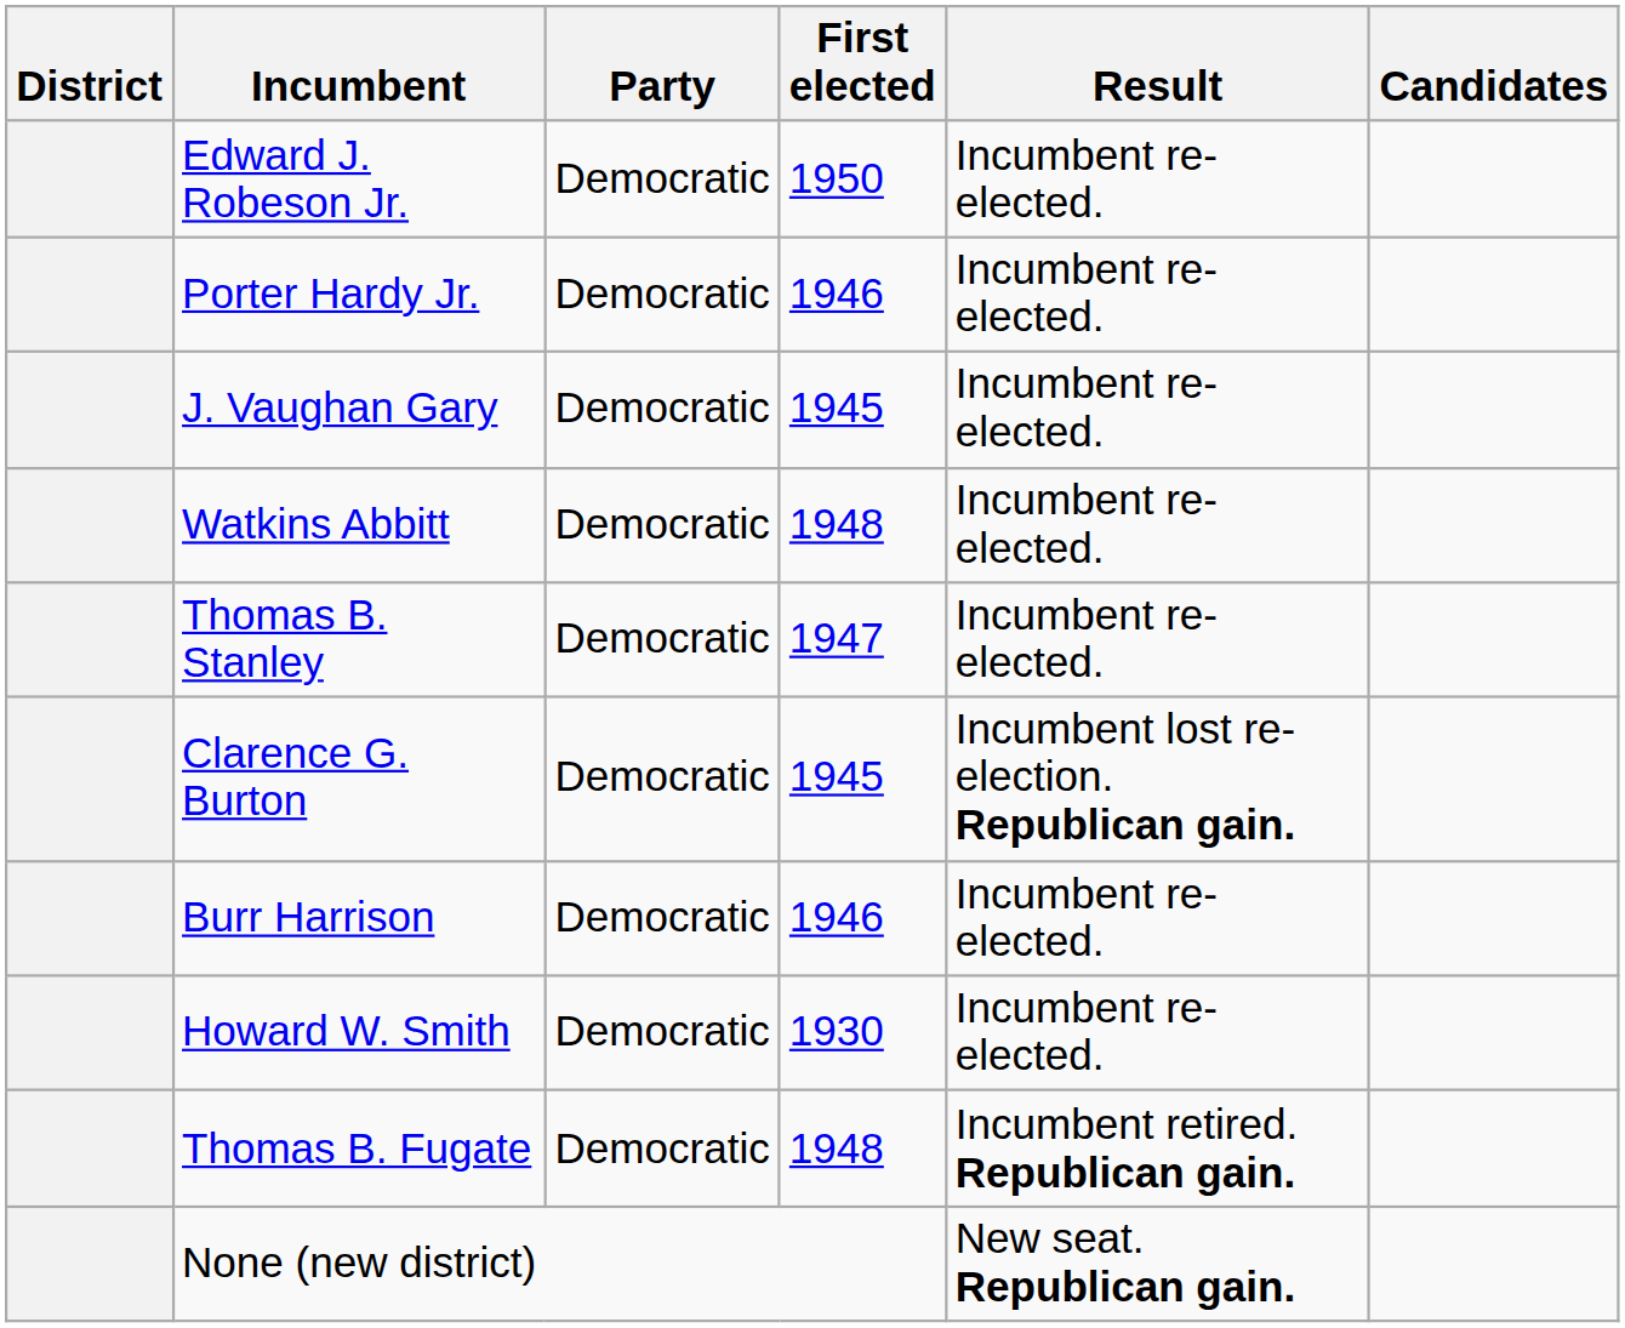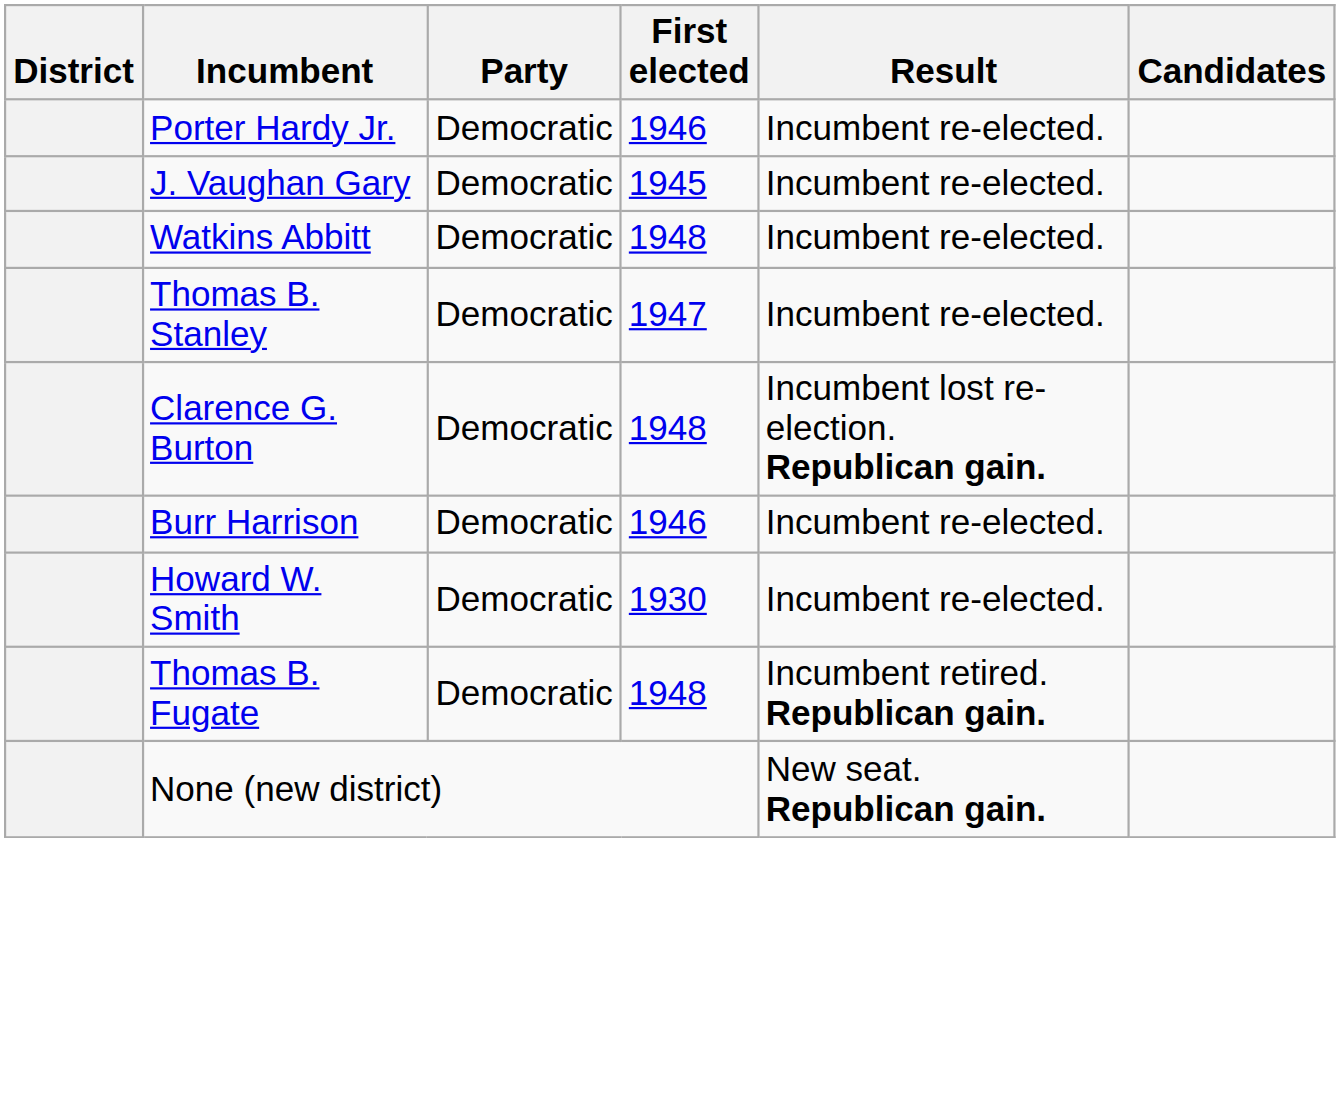 <table class=wikitable>
 <tr valign=bottom>
 <th>District</th>
 <th>Incumbent</th>
 <th>Party</th>
 <th>First<br>elected</th>
 <th>Result</th>
 <th>Candidates</th>
-</tr>
-<tr>
-<th></th>
-<td><a href='#'>Edward J. Robeson Jr.</a></td>
-<td>Democratic</td>
-<td><a href='#'>1950</a></td>
-<td>Incumbent re-elected.</td>
-<td nowrap></td>
 </tr>
 <tr>
 <th></th>
 <td><a href='#'>Porter Hardy Jr.</a></td>
 <td>Democratic</td>
 <td><a href='#'>1946</a></td>
 <td>Incumbent re-elected.</td>
 <td nowrap></td>
 </tr>
 <tr>
 <th></th>
 <td><a href='#'>J. Vaughan Gary</a></td>
 <td>Democratic</td>
 <td><a href='#'>1945</a></td>
 <td>Incumbent re-elected.</td>
 <td nowrap></td>
 </tr>
 <tr>
 <th></th>
 <td><a href='#'>Watkins Abbitt</a></td>
 <td>Democratic</td>
 <td><a href='#'>1948</a></td>
 <td>Incumbent re-elected.</td>
 <td nowrap></td>
 </tr>
 <tr>
 <th></th>
 <td><a href='#'>Thomas B. Stanley</a></td>
 <td>Democratic</td>
 <td><a href='#'>1947</a></td>
 <td>Incumbent re-elected.</td>
 <td nowrap></td>
 </tr>
 <tr>
 <th></th>
 <td><a href='#'>Clarence G. Burton</a></td>
 <td>Democratic</td>
-<td><a href='#'>1945</a></td>
+<td><a href='#'>1948</a></td>
 <td>Incumbent lost re-election.<br><strong>Republican gain.</strong></td>
 <td nowrap></td>
 </tr>
 <tr>
 <th></th>
 <td><a href='#'>Burr Harrison</a></td>
 <td>Democratic</td>
 <td><a href='#'>1946</a></td>
 <td>Incumbent re-elected.</td>
 <td nowrap></td>
 </tr>
 <tr>
 <th></th>
 <td><a href='#'>Howard W. Smith</a></td>
 <td>Democratic</td>
 <td><a href='#'>1930</a></td>
 <td>Incumbent re-elected.</td>
 <td nowrap></td>
 </tr>
 <tr>
 <th></th>
 <td><a href='#'>Thomas B. Fugate</a></td>
 <td>Democratic</td>
 <td><a href='#'>1948</a></td>
 <td>Incumbent retired.<br><strong>Republican gain.</strong></td>
 <td nowrap></td>
 </tr>
 <tr>
 <th></th>
 <td colspan=3>None (new district)</td>
 <td>New seat.<br><strong>Republican gain.</strong></td>
 <td nowrap></td>
 </tr>
 </table>
